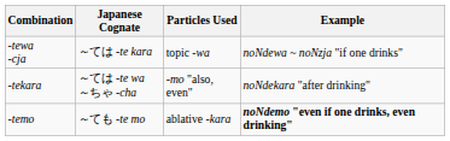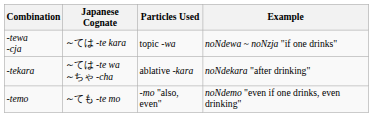 <table class="wikitable">
 <tr>
 <th>Combination</th>
 <th>Japanese Cognate</th>
 <th>Particles Used</th>
 <th>Example</th>
 </tr>
 <tr>
 <td><em>-tewa<br>-cja</em></td>
 <td>～ては <em>-te kara</em></td>
 <td>topic <em>-wa</em></td>
 <td><em>noNdewa ~ noNzja</em> "if one drinks"</td>
 </tr>
 <tr>
 <td><em>-tekara</em></td>
 <td>～ては <em>-te wa</em><br>～ちゃ <em>-cha</em></td>
-<td><em>-mo</em> "also, even"</td>
+<td>ablative <em>-kara</em></td>
 <td><em>noNdekara</em> "after drinking"</td>
 </tr>
 <tr>
 <td><em>-temo</em></td>
 <td>～ても <em>-te mo</em></td>
-<td>ablative <em>-kara</em></td>
-<td><strong><em>noNdemo</em> "even if one drinks, even drinking"</strong></td>
+<td><em>-mo</em> "also, even"</td>
+<td><em>noNdemo</em> "even if one drinks, even drinking"</td>
 </tr>
 </table>
